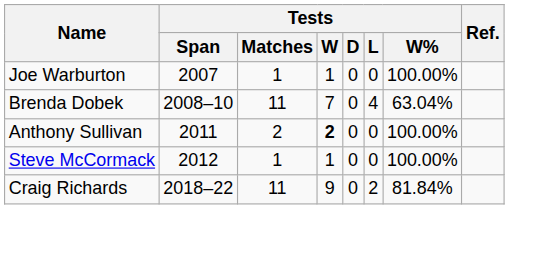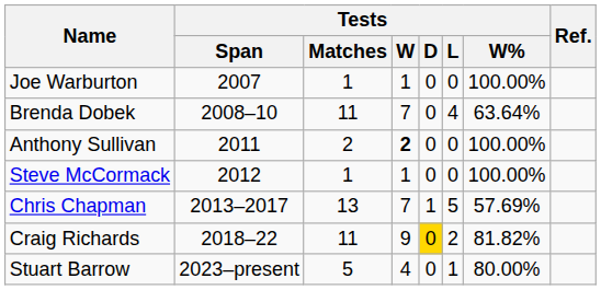 <table class="wikitable sortable" style="text-align:center;">
 <tr>
 <th rowspan=2>Name</th>
 <th colspan=6>Tests</th>
 <th rowspan=2>Ref.</th>
 </tr>
 <tr>
 <th>Span</th>
 <th>Matches</th>
 <th>W</th>
 <th>D</th>
 <th>L</th>
 <th data-sort-type="number">W%</th>
 </tr>
 <tr>
 <td style="text-align:left;">Joe Warburton</td>
 <td>2007</td>
 <td>1</td>
 <td>1</td>
 <td>0</td>
 <td>0</td>
 <td>100.00%</td>
 <td></td>
 </tr>
 <tr>
 <td style="text-align:left;">Brenda Dobek</td>
 <td>2008–10</td>
 <td>11</td>
 <td>7</td>
 <td>0</td>
 <td>4</td>
-<td>63.04%</td>
+<td>63.64%</td>
 <td></td>
 </tr>
 <tr>
 <td style="text-align:left;">Anthony Sullivan</td>
 <td>2011</td>
 <td>2</td>
 <td><strong>2</strong></td>
 <td>0</td>
 <td>0</td>
 <td>100.00%</td>
 <td></td>
 </tr>
 <tr>
 <td style="text-align:left;"><a href='#'>Steve McCormack</a></td>
 <td>2012</td>
 <td>1</td>
 <td>1</td>
 <td>0</td>
 <td>0</td>
 <td>100.00%</td>
 <td></td>
 </tr>
 <tr>
+<td style="text-align:left;"><a href='#'>Chris Chapman</a></td>
+<td>2013–2017</td>
+<td>13</td>
+<td>7</td>
+<td>1</td>
+<td>5</td>
+<td>57.69%</td>
+<td></td>
+</tr>
+<tr>
 <td style="text-align:left;">Craig Richards</td>
 <td>2018–22</td>
 <td>11</td>
 <td>9</td>
+<td style="background: gold;">0</td>
+<td>2</td>
+<td>81.82%</td>
+<td></td>
+</tr>
+<tr>
+<td style="text-align:left;">Stuart Barrow</td>
+<td>2023–present</td>
+<td>5</td>
+<td>4</td>
 <td>0</td>
-<td>2</td>
-<td>81.84%</td>
+<td>1</td>
+<td>80.00%</td>
 <td></td>
 </tr>
 </table>
